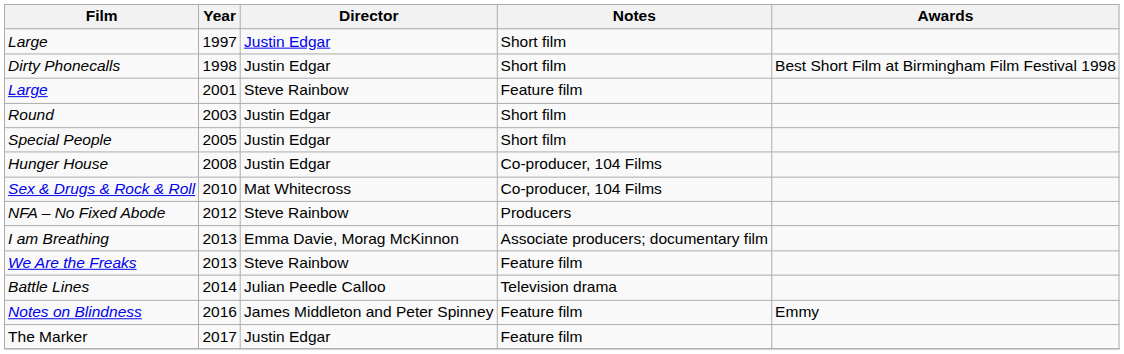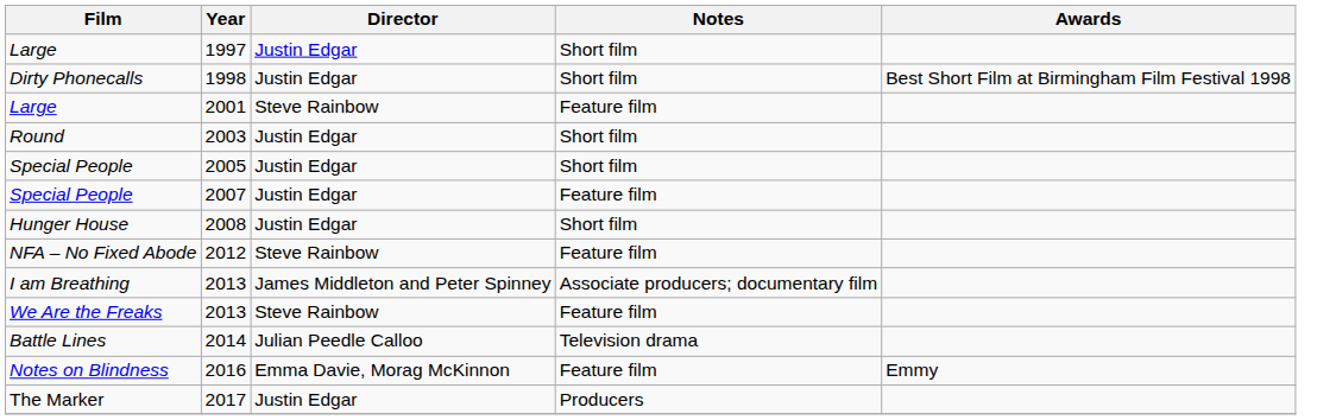 <table class="wikitable">
 <tr>
 <th>Film</th>
 <th>Year</th>
 <th>Director</th>
 <th>Notes</th>
 <th>Awards</th>
 </tr>
 <tr>
 <td><em>Large</em></td>
 <td>1997</td>
 <td><a href='#'>Justin Edgar</a></td>
 <td>Short film</td>
 <td></td>
 </tr>
 <tr>
 <td><em>Dirty Phonecalls</em></td>
 <td>1998</td>
 <td>Justin Edgar</td>
 <td>Short film</td>
 <td>Best Short Film at Birmingham Film Festival 1998</td>
 </tr>
 <tr>
 <td><em><a href='#'>Large</a></em></td>
 <td>2001</td>
 <td>Steve Rainbow</td>
 <td>Feature film</td>
 <td></td>
 </tr>
 <tr>
 <td><em>Round</em></td>
 <td>2003</td>
 <td>Justin Edgar</td>
 <td>Short film</td>
 <td></td>
 </tr>
 <tr>
 <td><em>Special People</em></td>
 <td>2005</td>
 <td>Justin Edgar</td>
 <td>Short film</td>
 <td></td>
 </tr>
 <tr>
+<td><em><a href='#'>Special People</a></em></td>
+<td>2007</td>
+<td>Justin Edgar</td>
+<td>Feature film</td>
+<td></td>
+</tr>
+<tr>
 <td><em>Hunger House</em></td>
 <td>2008</td>
 <td>Justin Edgar</td>
-<td>Co-producer, 104 Films</td>
-<td></td>
-</tr>
-<tr>
-<td><em><a href='#'>Sex & Drugs & Rock & Roll</a></em></td>
-<td>2010</td>
-<td>Mat Whitecross</td>
-<td>Co-producer, 104 Films</td>
+<td>Short film</td>
 <td></td>
 </tr>
 <tr>
 <td><em>NFA – No Fixed Abode</em></td>
 <td>2012</td>
 <td>Steve Rainbow</td>
-<td>Producers</td>
+<td>Feature film</td>
 <td></td>
 </tr>
 <tr>
 <td><em>I am Breathing</em></td>
 <td>2013</td>
-<td>Emma Davie, Morag McKinnon</td>
+<td>James Middleton and Peter Spinney</td>
 <td>Associate producers; documentary film</td>
 <td></td>
 </tr>
 <tr>
 <td><em><a href='#'>We Are the Freaks</a></em></td>
 <td>2013</td>
 <td>Steve Rainbow</td>
 <td>Feature film</td>
 <td></td>
 </tr>
 <tr>
 <td><em>Battle Lines</em></td>
 <td>2014</td>
 <td>Julian Peedle Calloo</td>
 <td>Television drama</td>
 <td></td>
 </tr>
 <tr>
 <td><em><a href='#'>Notes on Blindness</a></em></td>
 <td>2016</td>
-<td>James Middleton and Peter Spinney</td>
+<td>Emma Davie, Morag McKinnon</td>
 <td>Feature film</td>
 <td>Emmy</td>
 </tr>
 <tr>
 <td>The Marker</td>
 <td>2017</td>
 <td>Justin Edgar</td>
-<td>Feature film</td>
+<td>Producers</td>
 <td></td>
 </tr>
 <tr>
 </tr>
 </table>
